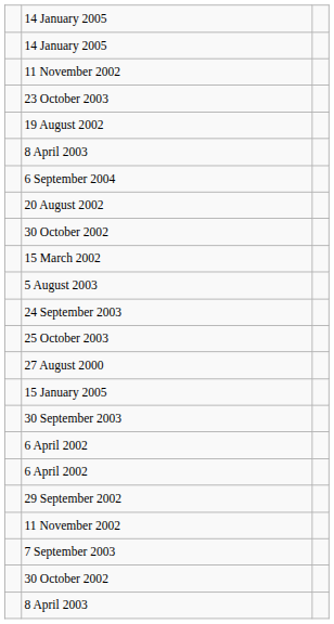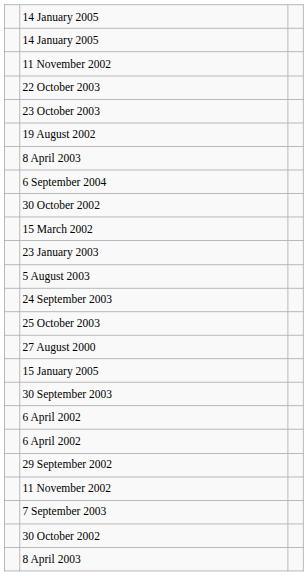 <table class="wikitable" style="font-size: 89%; float: left; width: 26em; margin-right: 1em; height: 700px">
 <tr>
 <td></td>
 <td>14 January 2005</td>
 <td></td>
 </tr>
 <tr>
 <td></td>
 <td>14 January 2005</td>
 <td></td>
 </tr>
 <tr>
 <td></td>
 <td>11 November 2002</td>
+<td></td>
+</tr>
+<tr>
+<td></td>
+<td>22 October 2003</td>
 <td></td>
 </tr>
 <tr>
 <td></td>
 <td>23 October 2003</td>
 <td></td>
 </tr>
 <tr>
 <td></td>
 <td>19 August 2002</td>
 <td></td>
 </tr>
 <tr>
 <td></td>
 <td>8 April 2003</td>
 <td></td>
 </tr>
 <tr>
 <td></td>
 <td>6 September 2004</td>
 <td></td>
 </tr>
 <tr>
 <td></td>
-<td>20 August 2002</td>
-<td></td>
-</tr>
-<tr>
-<td></td>
 <td>30 October 2002</td>
 <td></td>
 </tr>
 <tr>
 <td></td>
 <td>15 March 2002</td>
+<td></td>
+</tr>
+<tr>
+<td></td>
+<td>23 January 2003</td>
 <td></td>
 </tr>
 <tr>
 <td></td>
 <td>5 August 2003</td>
 <td></td>
 </tr>
 <tr>
 <td></td>
 <td>24 September 2003</td>
 <td></td>
 </tr>
 <tr>
 <td></td>
 <td>25 October 2003</td>
 <td></td>
 </tr>
 <tr>
 <td></td>
 <td>27 August 2000</td>
 <td></td>
 </tr>
 <tr>
 <td></td>
 <td>15 January 2005</td>
 <td></td>
 </tr>
 <tr>
 <td></td>
 <td>30 September 2003</td>
 <td></td>
 </tr>
 <tr>
 <td></td>
 <td>6 April 2002</td>
 <td></td>
 </tr>
 <tr>
 <td></td>
 <td>6 April 2002</td>
 <td></td>
 </tr>
 <tr>
 <td></td>
 <td>29 September 2002</td>
 <td></td>
 </tr>
 <tr>
 <td></td>
 <td>11 November 2002</td>
 <td></td>
 </tr>
 <tr>
 <td></td>
 <td>7 September 2003</td>
 <td></td>
 </tr>
 <tr>
 <td></td>
 <td>30 October 2002</td>
 <td></td>
 </tr>
 <tr>
 <td></td>
 <td>8 April 2003</td>
 <td></td>
 </tr>
 </table>
